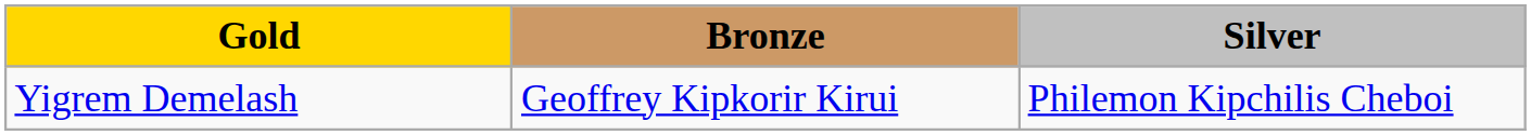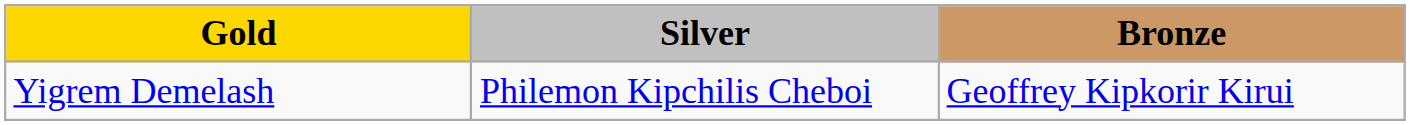 <table class="wikitable" style="text-align:left">
 <tr align="center">
 <td width=200 bgcolor=gold><strong>Gold</strong></td>
+<td width=200 bgcolor=silver><strong>Silver</strong></td>
 <td width=200 bgcolor=CC9966><strong>Bronze</strong></td>
-<td width=200 bgcolor=silver><strong>Silver</strong></td>
 </tr>
 <tr>
 <td><a href='#'>Yigrem Demelash</a><br></td>
+<td><a href='#'>Philemon Kipchilis Cheboi</a><br></td>
 <td><a href='#'>Geoffrey Kipkorir Kirui</a><br></td>
-<td><a href='#'>Philemon Kipchilis Cheboi</a><br></td>
 </tr>
 </table>
